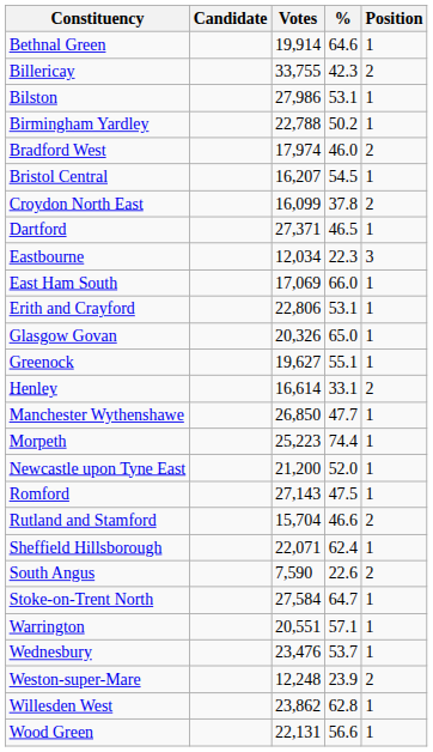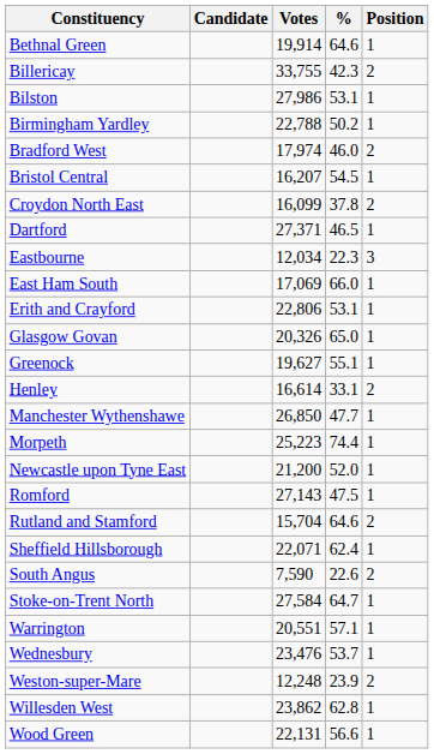 <table class="wikitable sortable">
 <tr>
 <th>Constituency</th>
 <th>Candidate</th>
 <th>Votes</th>
 <th>%</th>
 <th>Position</th>
 </tr>
 <tr>
 <td><a href='#'>Bethnal Green</a></td>
 <td></td>
 <td>19,914</td>
 <td>64.6</td>
 <td>1</td>
 </tr>
 <tr>
 <td><a href='#'>Billericay</a></td>
 <td></td>
 <td>33,755</td>
 <td>42.3</td>
 <td>2</td>
 </tr>
 <tr>
 <td><a href='#'>Bilston</a></td>
 <td></td>
 <td>27,986</td>
 <td>53.1</td>
 <td>1</td>
 </tr>
 <tr>
 <td><a href='#'>Birmingham Yardley</a></td>
 <td></td>
 <td>22,788</td>
 <td>50.2</td>
 <td>1</td>
 </tr>
 <tr>
 <td><a href='#'>Bradford West</a></td>
 <td></td>
 <td>17,974</td>
 <td>46.0</td>
 <td>2</td>
 </tr>
 <tr>
 <td><a href='#'>Bristol Central</a></td>
 <td></td>
 <td>16,207</td>
 <td>54.5</td>
 <td>1</td>
 </tr>
 <tr>
 <td><a href='#'>Croydon North East</a></td>
 <td></td>
 <td>16,099</td>
 <td>37.8</td>
 <td>2</td>
 </tr>
 <tr>
 <td><a href='#'>Dartford</a></td>
 <td></td>
 <td>27,371</td>
 <td>46.5</td>
 <td>1</td>
 </tr>
 <tr>
 <td><a href='#'>Eastbourne</a></td>
 <td></td>
 <td>12,034</td>
 <td>22.3</td>
 <td>3</td>
 </tr>
 <tr>
 <td><a href='#'>East Ham South</a></td>
 <td></td>
 <td>17,069</td>
 <td>66.0</td>
 <td>1</td>
 </tr>
 <tr>
 <td><a href='#'>Erith and Crayford</a></td>
 <td></td>
 <td>22,806</td>
 <td>53.1</td>
 <td>1</td>
 </tr>
 <tr>
 <td><a href='#'>Glasgow Govan</a></td>
 <td></td>
 <td>20,326</td>
 <td>65.0</td>
 <td>1</td>
 </tr>
 <tr>
 <td><a href='#'>Greenock</a></td>
 <td></td>
 <td>19,627</td>
 <td>55.1</td>
 <td>1</td>
 </tr>
 <tr>
 <td><a href='#'>Henley</a></td>
 <td></td>
 <td>16,614</td>
 <td>33.1</td>
 <td>2</td>
 </tr>
 <tr>
 <td><a href='#'>Manchester Wythenshawe</a></td>
 <td></td>
 <td>26,850</td>
 <td>47.7</td>
 <td>1</td>
 </tr>
 <tr>
 <td><a href='#'>Morpeth</a></td>
 <td></td>
 <td>25,223</td>
 <td>74.4</td>
 <td>1</td>
 </tr>
 <tr>
 <td><a href='#'>Newcastle upon Tyne East</a></td>
 <td></td>
 <td>21,200</td>
 <td>52.0</td>
 <td>1</td>
 </tr>
 <tr>
 <td><a href='#'>Romford</a></td>
 <td></td>
 <td>27,143</td>
 <td>47.5</td>
 <td>1</td>
 </tr>
 <tr>
 <td><a href='#'>Rutland and Stamford</a></td>
 <td></td>
 <td>15,704</td>
-<td>46.6</td>
+<td>64.6</td>
 <td>2</td>
 </tr>
 <tr>
 <td><a href='#'>Sheffield Hillsborough</a></td>
 <td></td>
 <td>22,071</td>
 <td>62.4</td>
 <td>1</td>
 </tr>
 <tr>
 <td><a href='#'>South Angus</a></td>
 <td></td>
 <td>7,590</td>
 <td>22.6</td>
 <td>2</td>
 </tr>
 <tr>
 <td><a href='#'>Stoke-on-Trent North</a></td>
 <td></td>
 <td>27,584</td>
 <td>64.7</td>
 <td>1</td>
 </tr>
 <tr>
 <td><a href='#'>Warrington</a></td>
 <td></td>
 <td>20,551</td>
 <td>57.1</td>
 <td>1</td>
 </tr>
 <tr>
 <td><a href='#'>Wednesbury</a></td>
 <td></td>
 <td>23,476</td>
 <td>53.7</td>
 <td>1</td>
 </tr>
 <tr>
 <td><a href='#'>Weston-super-Mare</a></td>
 <td></td>
 <td>12,248</td>
 <td>23.9</td>
 <td>2</td>
 </tr>
 <tr>
 <td><a href='#'>Willesden West</a></td>
 <td></td>
 <td>23,862</td>
 <td>62.8</td>
 <td>1</td>
 </tr>
 <tr>
 <td><a href='#'>Wood Green</a></td>
 <td></td>
 <td>22,131</td>
 <td>56.6</td>
 <td>1</td>
 </tr>
 </table>
